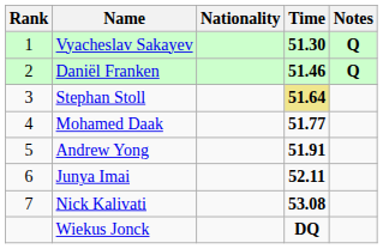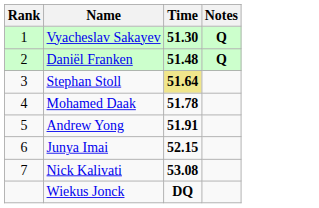 <table class="wikitable sortable" style="text-align:center">
 <tr>
 <th>Rank</th>
 <th>Name</th>
-<th>Nationality</th>
 <th>Time</th>
 <th>Notes</th>
 </tr>
 <tr bgcolor=ccffcc>
 <td>1</td>
 <td align=left><a href='#'>Vyacheslav Sakayev</a></td>
-<td align=left></td>
 <td><strong>51.30</strong></td>
 <td><strong>Q</strong></td>
 </tr>
 <tr bgcolor=ccffcc>
 <td>2</td>
 <td align=left><a href='#'>Daniël Franken</a></td>
-<td align=left></td>
-<td><strong>51.46</strong></td>
+<td><strong>51.48</strong></td>
 <td><strong>Q</strong></td>
 </tr>
 <tr>
 <td>3</td>
 <td align=left><a href='#'>Stephan Stoll</a></td>
-<td align=left></td>
 <td style="background: khaki;"><strong>51.64</strong></td>
 <td></td>
 </tr>
 <tr>
 <td>4</td>
 <td align=left><a href='#'>Mohamed Daak</a></td>
-<td align=left></td>
-<td><strong>51.77</strong></td>
+<td><strong>51.78</strong></td>
 <td></td>
 </tr>
 <tr>
 <td>5</td>
 <td align=left><a href='#'>Andrew Yong</a></td>
-<td align=left></td>
 <td><strong>51.91</strong></td>
 <td></td>
 </tr>
 <tr>
 <td>6</td>
 <td align=left><a href='#'>Junya Imai</a></td>
-<td align=left></td>
-<td><strong>52.11</strong></td>
+<td><strong>52.15</strong></td>
 <td></td>
 </tr>
 <tr>
 <td>7</td>
 <td align=left><a href='#'>Nick Kalivati</a></td>
-<td align=left></td>
 <td><strong>53.08</strong></td>
 <td></td>
 </tr>
 <tr>
 <td></td>
 <td align=left><a href='#'>Wiekus Jonck</a></td>
-<td align=left></td>
 <td><strong>DQ</strong></td>
 <td></td>
 </tr>
 </table>
